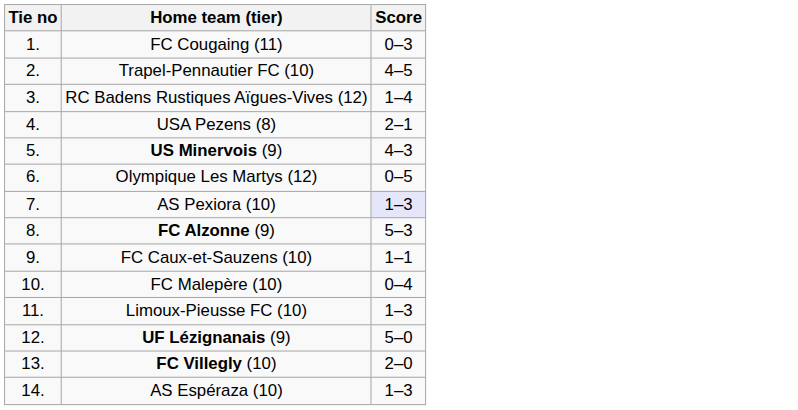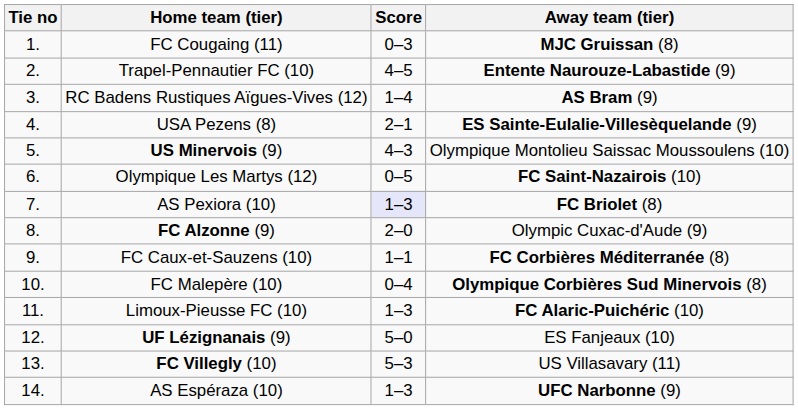 <table class="wikitable" style="text-align: center">
 <tr>
 <th>Tie no</th>
 <th>Home team (tier)</th>
 <th>Score</th>
+<th>Away team (tier)</th>
 </tr>
 <tr>
 <td>1.</td>
 <td>FC Cougaing (11)</td>
 <td>0–3</td>
+<td><strong>MJC Gruissan</strong> (8)</td>
 </tr>
 <tr>
 <td>2.</td>
 <td>Trapel-Pennautier FC (10)</td>
 <td>4–5</td>
+<td><strong>Entente Naurouze-Labastide</strong> (9)</td>
 </tr>
 <tr>
 <td>3.</td>
 <td>RC Badens Rustiques Aïgues-Vives (12)</td>
 <td>1–4</td>
+<td><strong>AS Bram</strong> (9)</td>
 </tr>
 <tr>
 <td>4.</td>
 <td>USA Pezens (8)</td>
 <td>2–1</td>
+<td><strong>ES Sainte-Eulalie-Villesèquelande</strong> (9)</td>
 </tr>
 <tr>
 <td>5.</td>
 <td><strong>US Minervois</strong> (9)</td>
 <td>4–3</td>
+<td>Olympique Montolieu Saissac Moussoulens (10)</td>
 </tr>
 <tr>
 <td>6.</td>
 <td>Olympique Les Martys (12)</td>
 <td>0–5</td>
+<td><strong>FC Saint-Nazairois</strong> (10)</td>
 </tr>
 <tr>
 <td>7.</td>
 <td>AS Pexiora (10)</td>
 <td style="background: lavender;">1–3</td>
+<td><strong>FC Briolet</strong> (8)</td>
 </tr>
 <tr>
 <td>8.</td>
 <td><strong>FC Alzonne</strong> (9)</td>
-<td>5–3</td>
+<td>2–0</td>
+<td>Olympic Cuxac-d'Aude (9)</td>
 </tr>
 <tr>
 <td>9.</td>
 <td>FC Caux-et-Sauzens (10)</td>
 <td>1–1 </td>
+<td><strong>FC Corbières Méditerranée</strong> (8)</td>
 </tr>
 <tr>
 <td>10.</td>
 <td>FC Malepère (10)</td>
 <td>0–4</td>
+<td><strong>Olympique Corbières Sud Minervois</strong> (8)</td>
 </tr>
 <tr>
 <td>11.</td>
 <td>Limoux-Pieusse FC (10)</td>
 <td>1–3</td>
+<td><strong>FC Alaric-Puichéric</strong> (10)</td>
 </tr>
 <tr>
 <td>12.</td>
 <td><strong>UF Lézignanais</strong> (9)</td>
 <td>5–0</td>
+<td>ES Fanjeaux (10)</td>
 </tr>
 <tr>
 <td>13.</td>
 <td><strong>FC Villegly</strong> (10)</td>
-<td>2–0</td>
+<td>5–3</td>
+<td>US Villasavary (11)</td>
 </tr>
 <tr>
 <td>14.</td>
 <td>AS Espéraza (10)</td>
 <td>1–3</td>
+<td><strong>UFC Narbonne</strong> (9)</td>
 </tr>
 </table>
